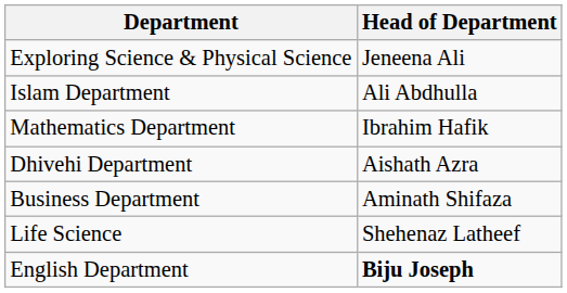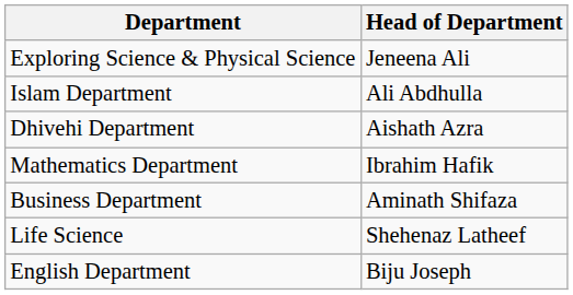 <table class="wikitable">
 <tr>
 <th>Department</th>
 <th>Head of Department</th>
 </tr>
 <tr>
 <td Exploring Science & Physical Science>Exploring Science & Physical Science</td>
 <td>Jeneena Ali</td>
 </tr>
 <tr>
 <td>Islam Department</td>
 <td>Ali Abdhulla</td>
 </tr>
 <tr>
+<td>Dhivehi Department</td>
+<td>Aishath Azra</td>
+</tr>
+<tr>
 <td>Mathematics Department</td>
 <td>Ibrahim Hafik</td>
-</tr>
-<tr>
-<td>Dhivehi Department</td>
-<td>Aishath Azra</td>
 </tr>
 <tr>
 <td>Business Department</td>
 <td>Aminath Shifaza</td>
 </tr>
 <tr>
 <td>Life Science</td>
 <td>Shehenaz Latheef</td>
 </tr>
 <tr>
 <td>English Department</td>
-<td><strong>Biju Joseph</strong></td>
+<td>Biju Joseph</td>
 </tr>
 </table>
